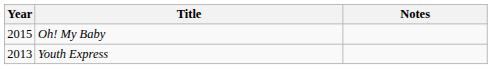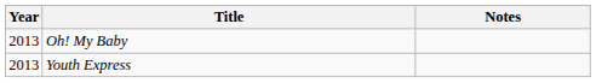 <table class="wikitable" style="width:620px">
 <tr>
 <th width=10>Year</th>
 <th>Title</th>
 <th>Notes</th>
 </tr>
 <tr>
-<td>2015</td>
+<td>2013</td>
 <td><em>Oh! My Baby</em></td>
 <td></td>
 </tr>
 <tr>
 <td>2013</td>
 <td><em>Youth Express</em></td>
 <td></td>
 </tr>
 </table>
